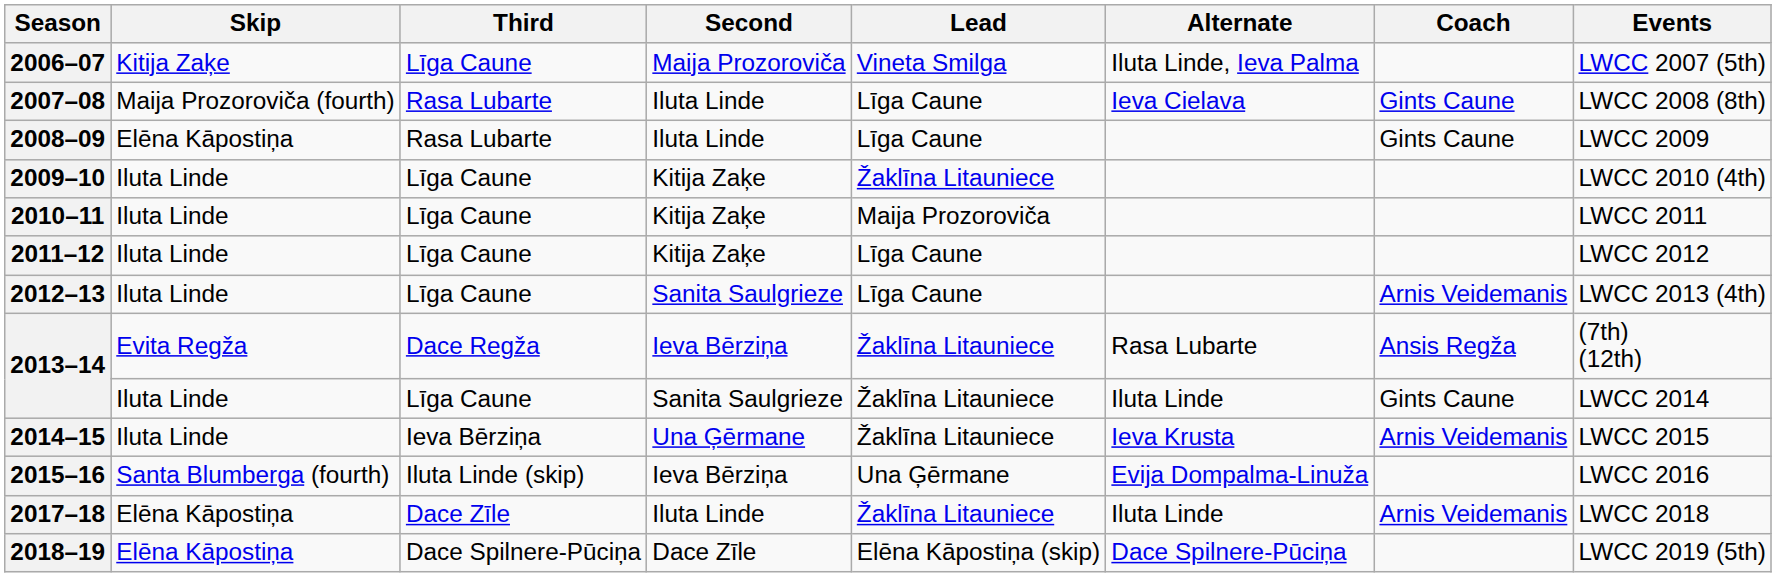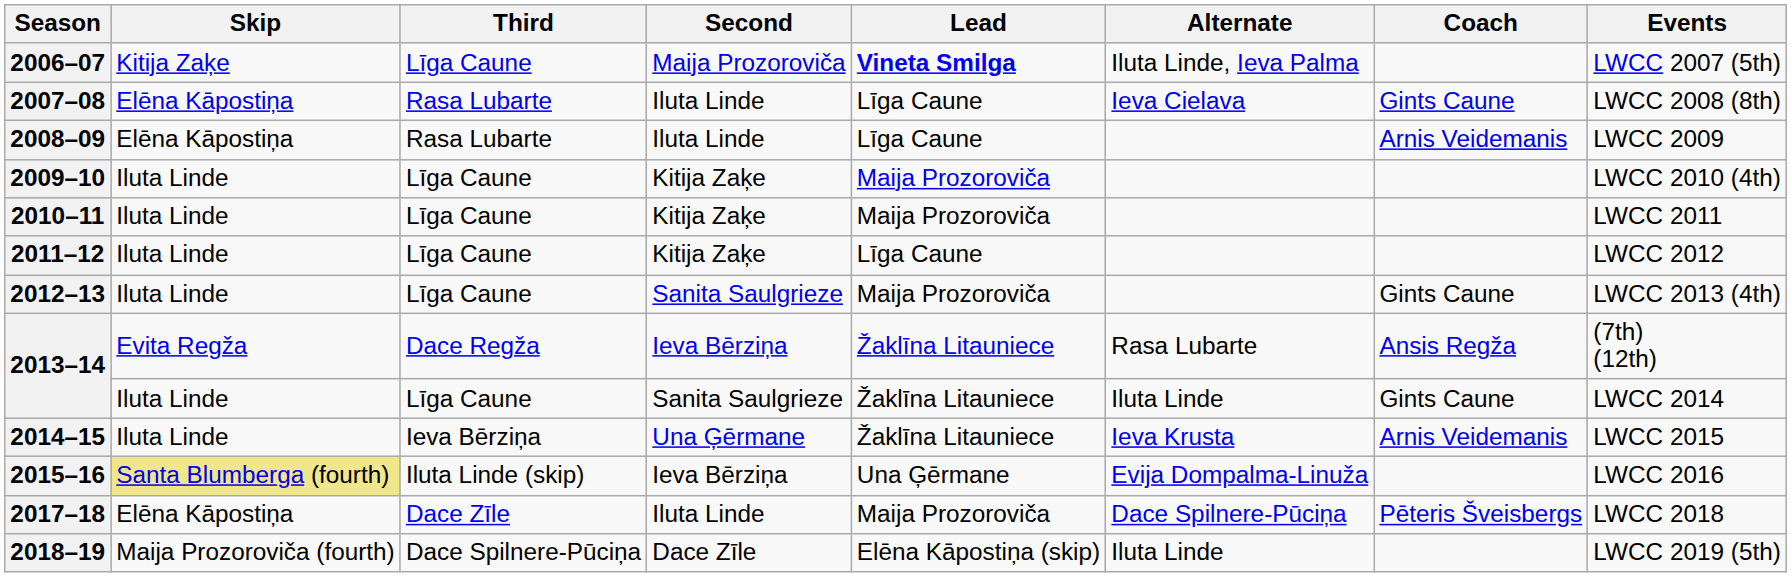 <table class="wikitable">
 <tr>
 <th scope="col">Season</th>
 <th scope="col">Skip</th>
 <th scope="col">Third</th>
 <th scope="col">Second</th>
 <th scope="col">Lead</th>
 <th scope="col">Alternate</th>
 <th scope="col">Coach</th>
 <th scope="col">Events</th>
 </tr>
 <tr>
 <th scope="row">2006–07</th>
 <td><a href='#'>Kitija Zaķe</a></td>
 <td><a href='#'>Līga Caune</a></td>
 <td><a href='#'>Maija Prozoroviča</a></td>
-<td><a href='#'>Vineta Smilga</a></td>
+<td><strong><a href='#'>Vineta Smilga</a></strong></td>
 <td>Iluta Linde, <a href='#'>Ieva Palma</a></td>
 <td></td>
 <td><a href='#'>LWCC</a> 2007 (5th)</td>
 </tr>
 <tr>
 <th scope="row">2007–08</th>
-<td>Maija Prozoroviča (fourth)</td>
+<td><a href='#'>Elēna Kāpostiņa</a></td>
 <td><a href='#'>Rasa Lubarte</a></td>
 <td>Iluta Linde</td>
 <td>Līga Caune</td>
 <td><a href='#'>Ieva Cielava</a></td>
 <td><a href='#'>Gints Caune</a></td>
 <td>LWCC 2008 (8th)</td>
 </tr>
 <tr>
 <th scope="row">2008–09</th>
 <td>Elēna Kāpostiņa</td>
 <td>Rasa Lubarte</td>
 <td>Iluta Linde</td>
 <td>Līga Caune</td>
 <td></td>
-<td>Gints Caune</td>
+<td><a href='#'>Arnis Veidemanis</a></td>
 <td>LWCC 2009 </td>
 </tr>
 <tr>
 <th scope="row">2009–10</th>
 <td>Iluta Linde</td>
 <td>Līga Caune</td>
 <td>Kitija Zaķe</td>
-<td><a href='#'>Žaklīna Litauniece</a></td>
+<td><a href='#'>Maija Prozoroviča</a></td>
 <td></td>
 <td></td>
 <td>LWCC 2010 (4th)</td>
 </tr>
 <tr>
 <th scope="row">2010–11</th>
 <td>Iluta Linde</td>
 <td>Līga Caune</td>
 <td>Kitija Zaķe</td>
 <td>Maija Prozoroviča</td>
 <td></td>
 <td></td>
 <td>LWCC 2011 </td>
 </tr>
 <tr>
 <th scope="row">2011–12</th>
 <td>Iluta Linde</td>
 <td>Līga Caune</td>
 <td>Kitija Zaķe</td>
 <td>Līga Caune</td>
 <td></td>
 <td></td>
 <td>LWCC 2012 </td>
 </tr>
 <tr>
 <th scope="row">2012–13</th>
 <td>Iluta Linde</td>
 <td>Līga Caune</td>
 <td><a href='#'>Sanita Saulgrieze</a></td>
-<td>Līga Caune</td>
+<td>Maija Prozoroviča</td>
 <td></td>
-<td><a href='#'>Arnis Veidemanis</a></td>
+<td>Gints Caune</td>
 <td>LWCC 2013 (4th)</td>
 </tr>
 <tr>
 <th scope="row" rowspan=2>2013–14</th>
 <td><a href='#'>Evita Regža</a></td>
 <td><a href='#'>Dace Regža</a></td>
 <td><a href='#'>Ieva Bērziņa</a></td>
 <td><a href='#'>Žaklīna Litauniece</a></td>
 <td>Rasa Lubarte</td>
 <td><a href='#'>Ansis Regža</a></td>
 <td> (7th)<br> (12th)</td>
 </tr>
 <tr>
 <td>Iluta Linde</td>
 <td>Līga Caune</td>
 <td>Sanita Saulgrieze</td>
 <td>Žaklīna Litauniece</td>
 <td>Iluta Linde</td>
 <td>Gints Caune</td>
 <td>LWCC 2014 </td>
 </tr>
 <tr>
 <th scope="row">2014–15</th>
 <td>Iluta Linde</td>
 <td>Ieva Bērziņa</td>
 <td><a href='#'>Una Ģērmane</a></td>
 <td>Žaklīna Litauniece</td>
 <td><a href='#'>Ieva Krusta</a></td>
 <td><a href='#'>Arnis Veidemanis</a></td>
 <td>LWCC 2015 </td>
 </tr>
 <tr>
 <th scope="row">2015–16</th>
-<td><a href='#'>Santa Blumberga</a> (fourth)</td>
+<td style="background: khaki;"><a href='#'>Santa Blumberga</a> (fourth)</td>
 <td>Iluta Linde (skip)</td>
 <td>Ieva Bērziņa</td>
 <td>Una Ģērmane</td>
 <td><a href='#'>Evija Dompalma-Linuža</a></td>
 <td></td>
 <td>LWCC 2016 </td>
 </tr>
 <tr>
 <th scope="row">2017–18</th>
 <td>Elēna Kāpostiņa</td>
 <td><a href='#'>Dace Zīle</a></td>
 <td>Iluta Linde</td>
-<td><a href='#'>Žaklīna Litauniece</a></td>
-<td>Iluta Linde</td>
-<td><a href='#'>Arnis Veidemanis</a></td>
+<td>Maija Prozoroviča</td>
+<td><a href='#'>Dace Spilnere-Pūciņa</a></td>
+<td><a href='#'>Pēteris Šveisbergs</a></td>
 <td>LWCC 2018 </td>
 </tr>
 <tr>
 <th scope="row">2018–19</th>
-<td><a href='#'>Elēna Kāpostiņa</a></td>
+<td>Maija Prozoroviča (fourth)</td>
 <td>Dace Spilnere-Pūciņa</td>
 <td>Dace Zīle</td>
 <td>Elēna Kāpostiņa (skip)</td>
-<td><a href='#'>Dace Spilnere-Pūciņa</a></td>
+<td>Iluta Linde</td>
 <td></td>
 <td>LWCC 2019 (5th)</td>
 </tr>
 </table>
